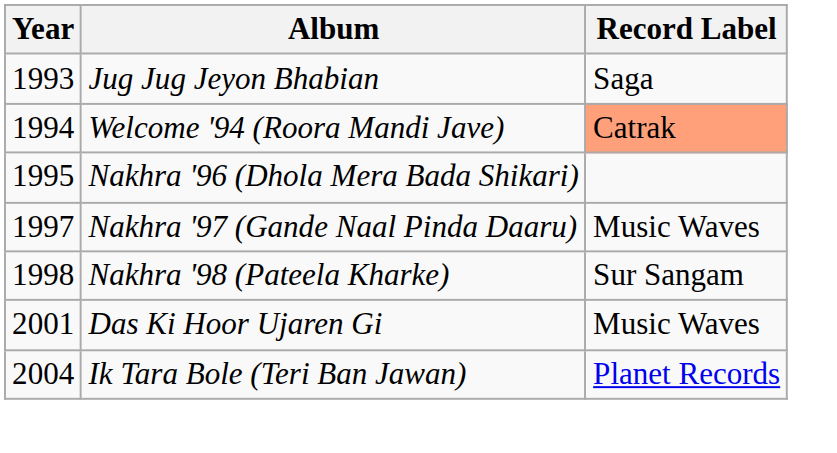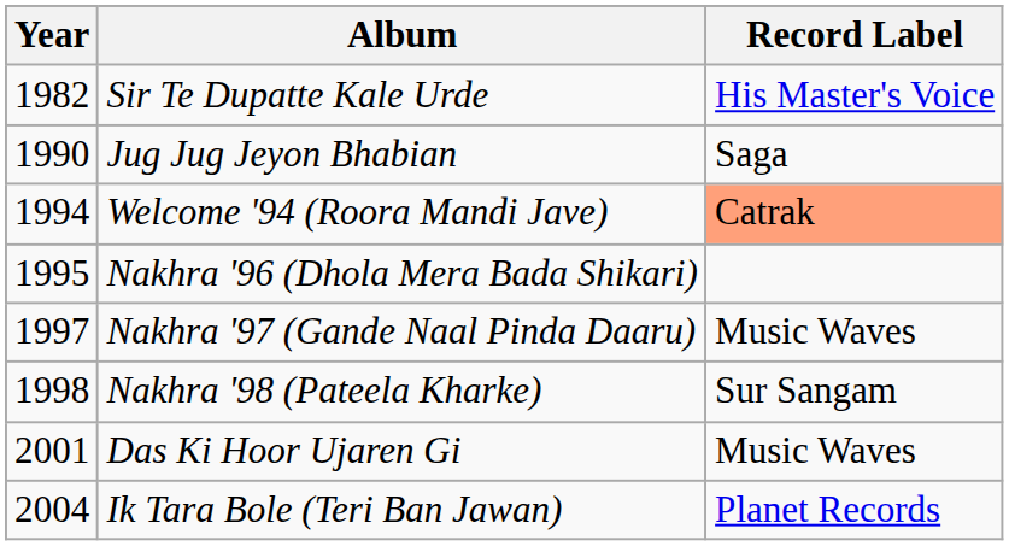 <table class="wikitable">
 <tr>
 <th>Year</th>
 <th>Album</th>
 <th>Record Label</th>
 </tr>
 <tr>
-<td>1993</td>
+<td>1982</td>
+<td><em>Sir Te Dupatte Kale Urde</em></td>
+<td><a href='#'>His Master's Voice</a></td>
+</tr>
+<tr>
+<td>1990</td>
 <td><em>Jug Jug Jeyon Bhabian</em></td>
 <td>Saga</td>
 </tr>
 <tr>
 <td>1994</td>
 <td><em>Welcome '94 (Roora Mandi Jave)</em></td>
 <td style="background: lightsalmon;">Catrak</td>
 </tr>
 <tr>
 <td>1995</td>
 <td><em>Nakhra '96 (Dhola Mera Bada Shikari)</em></td>
 <td></td>
 </tr>
 <tr>
 <td>1997</td>
 <td><em>Nakhra '97 (Gande Naal Pinda Daaru)</em></td>
 <td>Music Waves</td>
 </tr>
 <tr>
 <td>1998</td>
 <td><em>Nakhra '98 (Pateela Kharke)</em></td>
 <td>Sur Sangam</td>
 </tr>
 <tr>
 <td>2001</td>
 <td><em>Das Ki Hoor Ujaren Gi</em></td>
 <td>Music Waves</td>
 </tr>
 <tr>
 <td>2004</td>
 <td><em>Ik Tara Bole (Teri Ban Jawan)</em></td>
 <td><a href='#'>Planet Records</a></td>
 </tr>
 </table>
